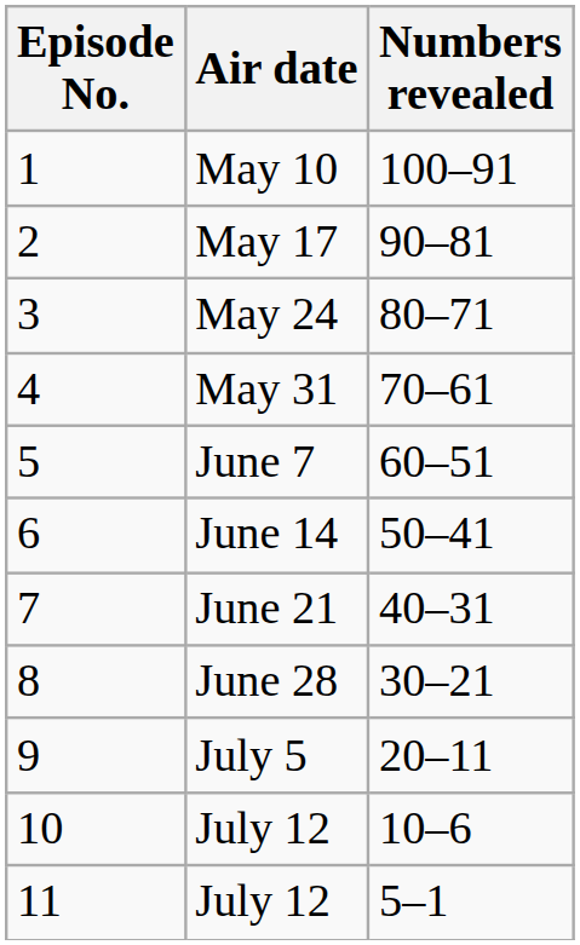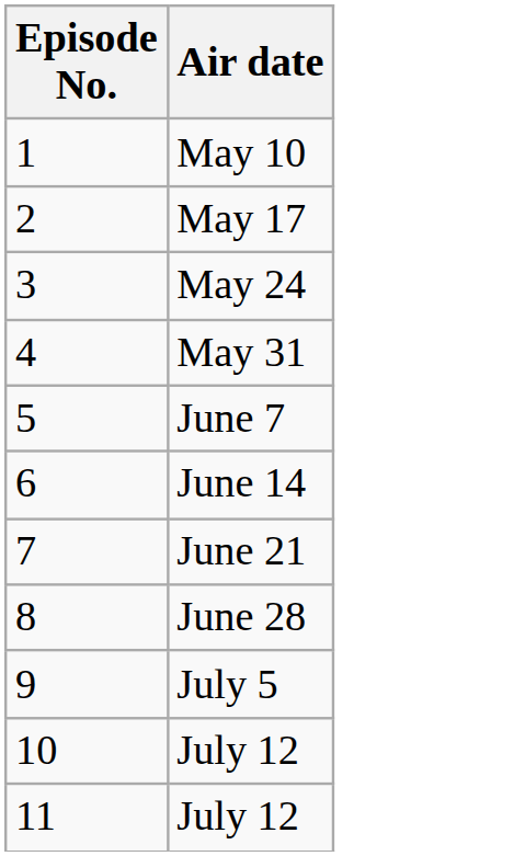 <table class="wikitable">
 <tr>
 <th>Episode<br>No.</th>
 <th>Air date</th>
-<th>Numbers<br>revealed</th>
 </tr>
 <tr>
 <td>1</td>
 <td>May 10</td>
-<td>100–91</td>
 </tr>
 <tr>
 <td>2</td>
 <td>May 17</td>
-<td>90–81</td>
 </tr>
 <tr>
 <td>3</td>
 <td>May 24</td>
-<td>80–71</td>
 </tr>
 <tr>
 <td>4</td>
 <td>May 31</td>
-<td>70–61</td>
 </tr>
 <tr>
 <td>5</td>
 <td>June 7</td>
-<td>60–51</td>
 </tr>
 <tr>
 <td>6</td>
 <td>June 14</td>
-<td>50–41</td>
 </tr>
 <tr>
 <td>7</td>
 <td>June 21</td>
-<td>40–31</td>
 </tr>
 <tr>
 <td>8</td>
 <td>June 28</td>
-<td>30–21</td>
 </tr>
 <tr>
 <td>9</td>
 <td>July 5</td>
-<td>20–11</td>
 </tr>
 <tr>
 <td>10</td>
 <td>July 12</td>
-<td>10–6</td>
 </tr>
 <tr>
 <td>11</td>
 <td>July 12</td>
-<td>5–1</td>
 </tr>
 </table>
